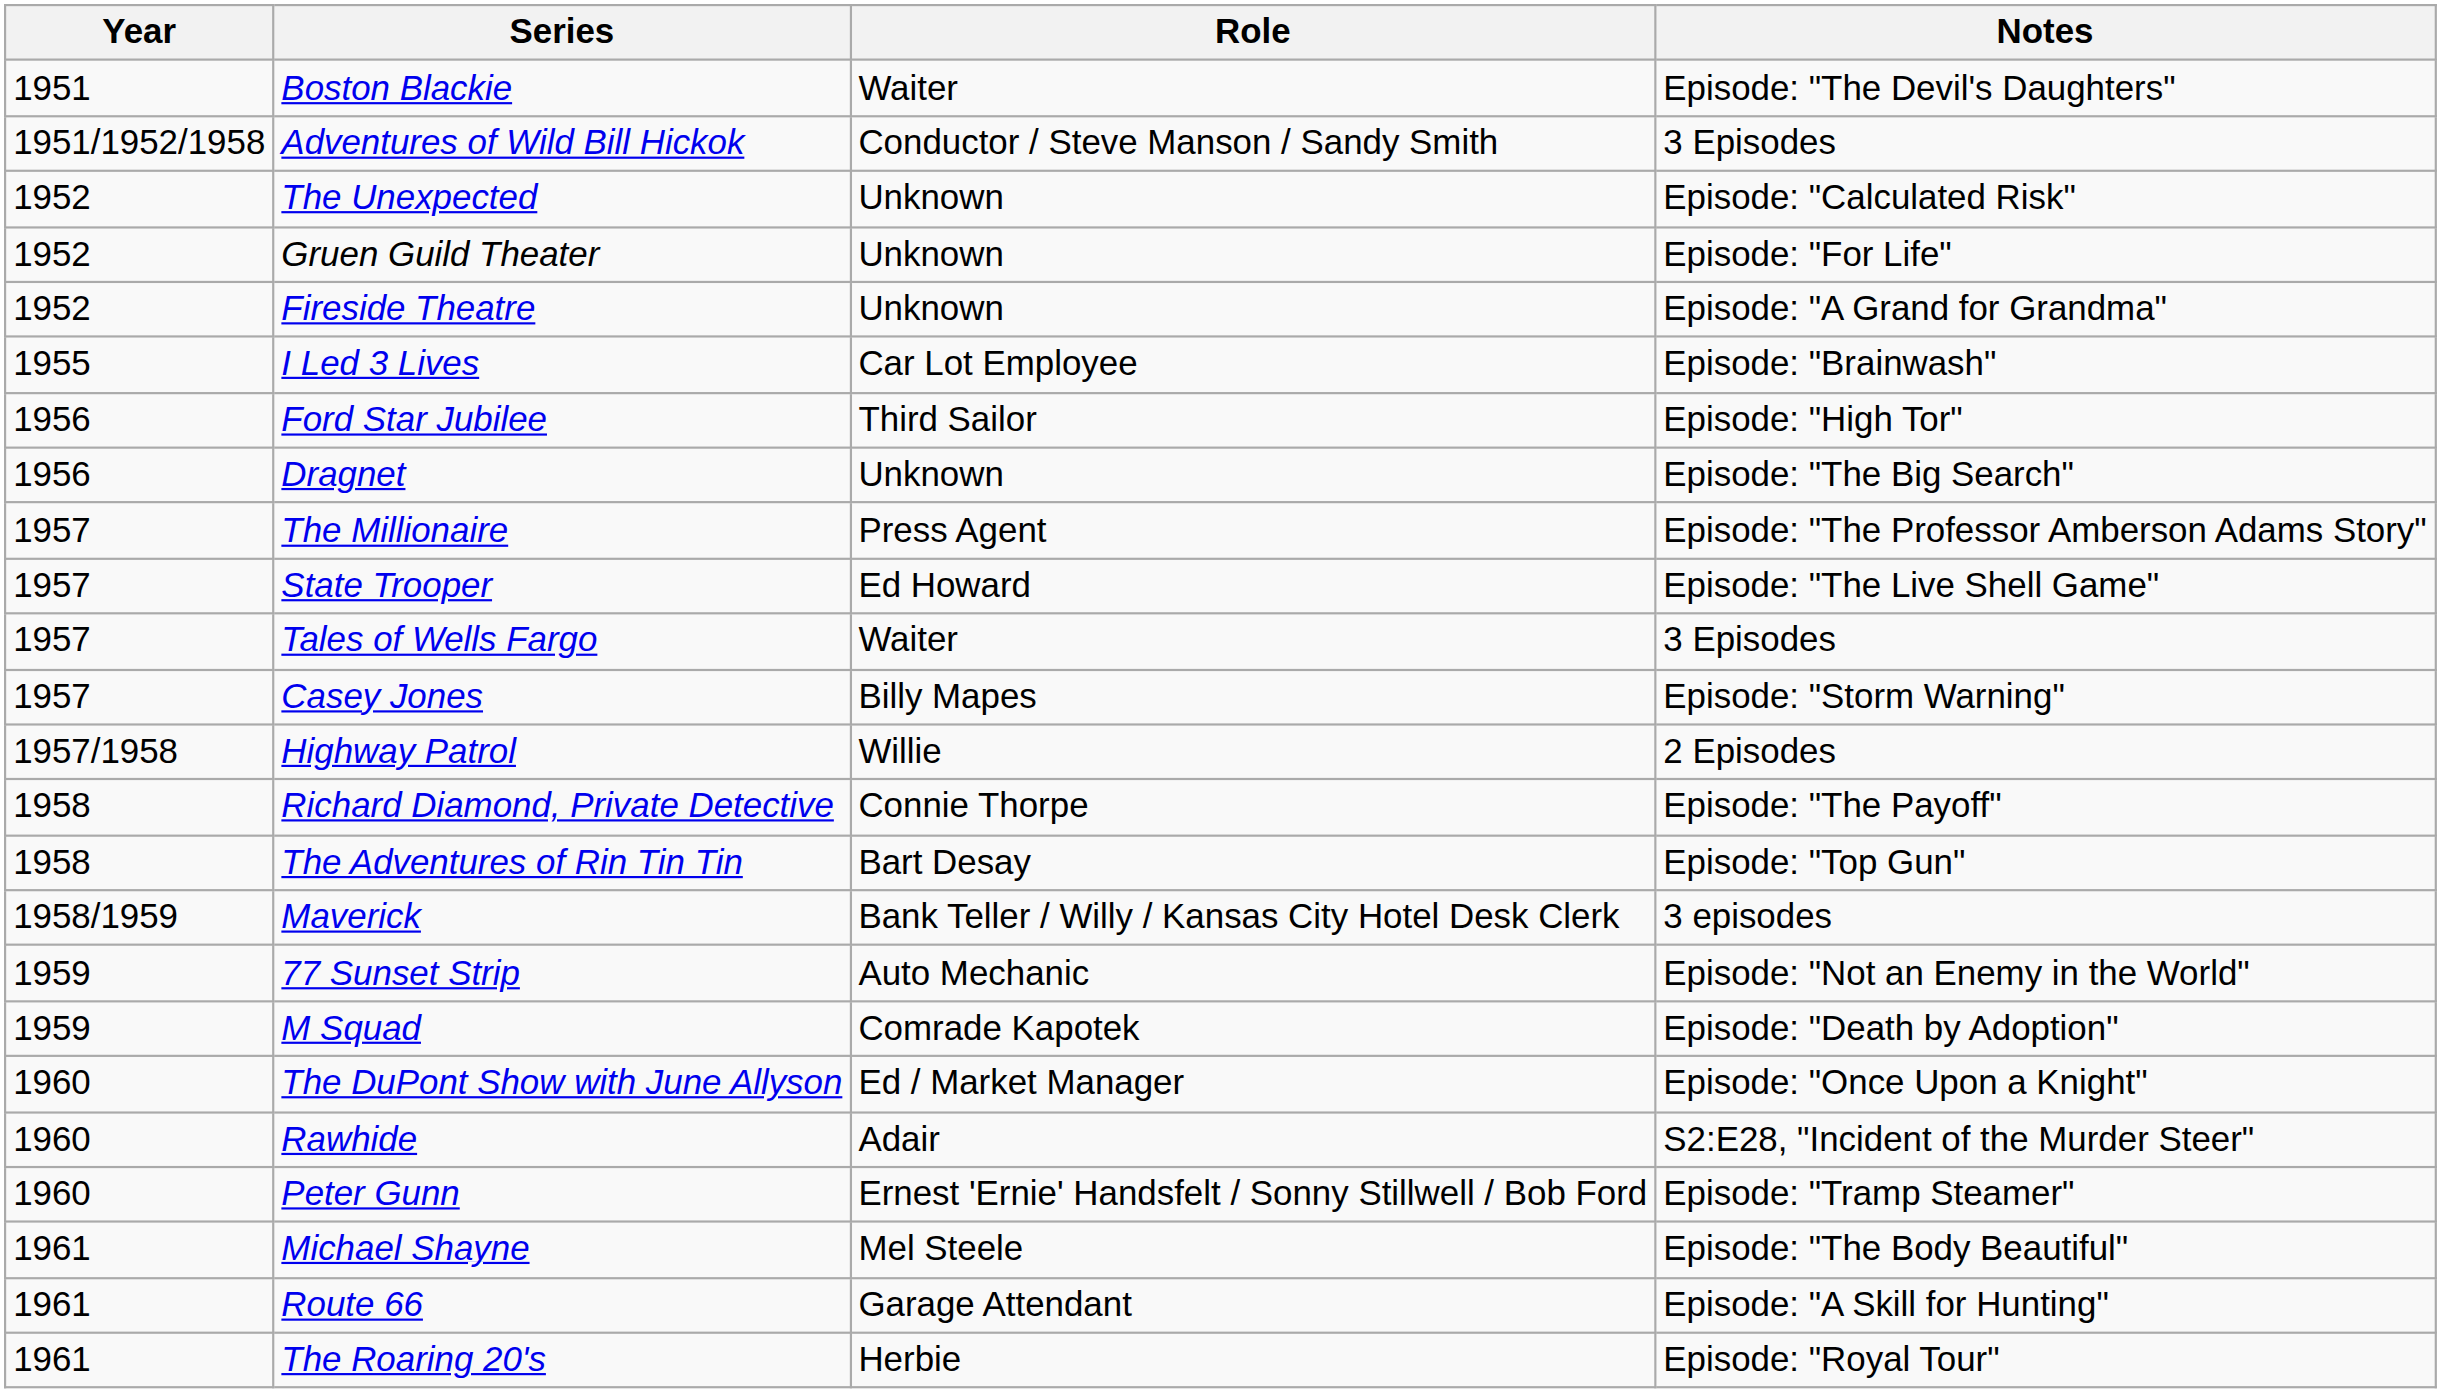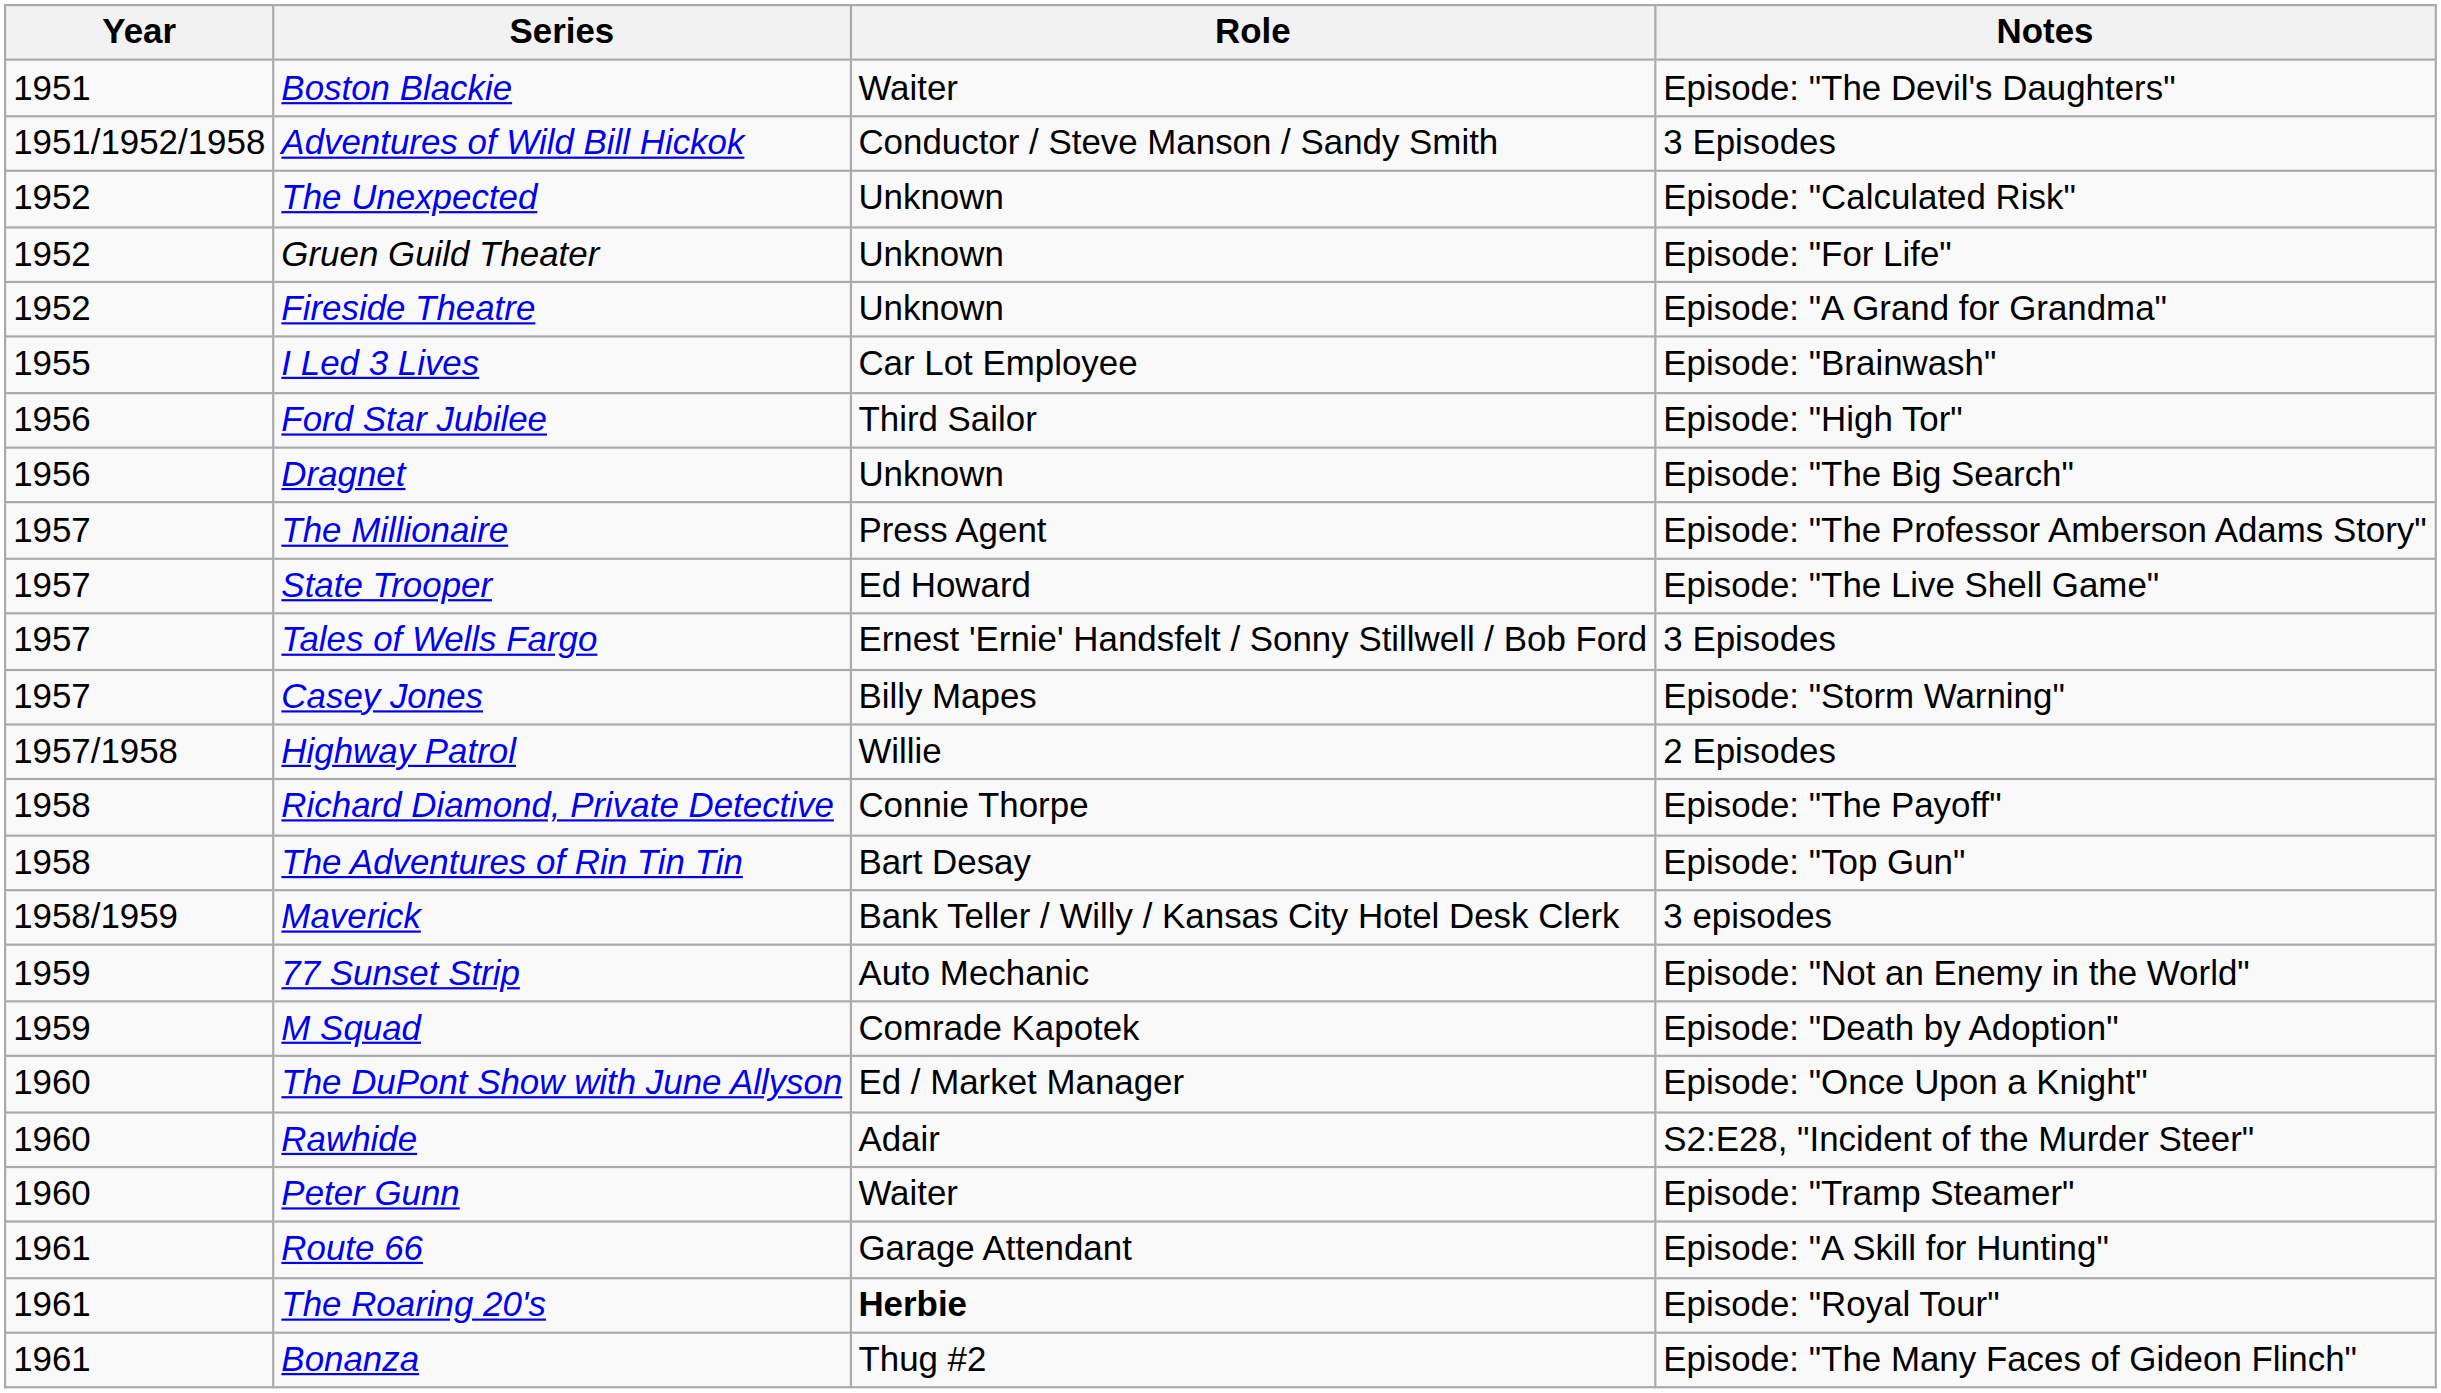 <table class="wikitable">
 <tr>
 <th>Year</th>
 <th>Series</th>
 <th>Role</th>
 <th>Notes</th>
 </tr>
 <tr>
 <td>1951</td>
 <td><em><a href='#'>Boston Blackie</a></em></td>
 <td>Waiter</td>
 <td>Episode: "The Devil's Daughters"</td>
 </tr>
 <tr>
 <td>1951/1952/1958</td>
 <td><em><a href='#'>Adventures of Wild Bill Hickok </a></em></td>
 <td>Conductor / Steve Manson / Sandy Smith</td>
 <td>3 Episodes</td>
 </tr>
 <tr>
 <td>1952</td>
 <td><em><a href='#'>The Unexpected</a></em></td>
 <td>Unknown</td>
 <td>Episode: "Calculated Risk"</td>
 </tr>
 <tr>
 <td>1952</td>
 <td><em>Gruen Guild Theater</em></td>
 <td>Unknown</td>
 <td>Episode: "For Life"</td>
 </tr>
 <tr>
 <td>1952</td>
 <td><em><a href='#'>Fireside Theatre</a></em></td>
 <td>Unknown</td>
 <td>Episode: "A Grand for Grandma"</td>
 </tr>
 <tr>
 <td>1955</td>
 <td><em><a href='#'>I Led 3 Lives</a></em></td>
 <td>Car Lot Employee</td>
 <td>Episode: "Brainwash"</td>
 </tr>
 <tr>
 <td>1956</td>
 <td><em><a href='#'>Ford Star Jubilee</a></em></td>
 <td>Third Sailor</td>
 <td>Episode: "High Tor"</td>
 </tr>
 <tr>
 <td>1956</td>
 <td><em><a href='#'>Dragnet</a></em></td>
 <td>Unknown</td>
 <td>Episode: "The Big Search"</td>
 </tr>
 <tr>
 <td>1957</td>
 <td><em><a href='#'>The Millionaire</a></em></td>
 <td>Press Agent</td>
 <td>Episode: "The Professor Amberson Adams Story"</td>
 </tr>
 <tr>
 <td>1957</td>
 <td><em><a href='#'>State Trooper</a></em></td>
 <td>Ed Howard</td>
 <td>Episode: "The Live Shell Game"</td>
 </tr>
 <tr>
 <td>1957</td>
 <td><em><a href='#'>Tales of Wells Fargo</a></em></td>
-<td>Waiter</td>
+<td>Ernest 'Ernie' Handsfelt / Sonny Stillwell / Bob Ford</td>
 <td>3 Episodes</td>
 </tr>
 <tr>
 <td>1957</td>
 <td><em><a href='#'>Casey Jones</a></em></td>
 <td>Billy Mapes</td>
 <td>Episode: "Storm Warning"</td>
 </tr>
 <tr>
 <td>1957/1958</td>
 <td><em><a href='#'>Highway Patrol</a></em></td>
 <td>Willie</td>
 <td>2 Episodes</td>
 </tr>
 <tr>
 <td>1958</td>
 <td><em><a href='#'>Richard Diamond, Private Detective</a></em></td>
 <td>Connie Thorpe</td>
 <td>Episode: "The Payoff"</td>
 </tr>
 <tr>
 <td>1958</td>
 <td><em><a href='#'>The Adventures of Rin Tin Tin</a></em></td>
 <td>Bart Desay</td>
 <td>Episode: "Top Gun"</td>
 </tr>
 <tr>
 <td>1958/1959</td>
 <td><em><a href='#'>Maverick</a></em></td>
 <td>Bank Teller / Willy / Kansas City Hotel Desk Clerk</td>
 <td>3 episodes</td>
 </tr>
 <tr>
 <td>1959</td>
 <td><em><a href='#'>77 Sunset Strip </a></em></td>
 <td>Auto Mechanic</td>
 <td>Episode: "Not an Enemy in the World"</td>
 </tr>
 <tr>
 <td>1959</td>
 <td><em><a href='#'>M Squad</a></em></td>
 <td>Comrade Kapotek</td>
 <td>Episode: "Death by Adoption"</td>
 </tr>
 <tr>
 <td>1960</td>
 <td><em><a href='#'>The DuPont Show with June Allyson</a></em></td>
 <td>Ed / Market Manager</td>
 <td>Episode: "Once Upon a Knight"</td>
 </tr>
 <tr>
 <td>1960</td>
 <td><em><a href='#'>Rawhide</a></em></td>
 <td>Adair</td>
 <td>S2:E28, "Incident of the Murder Steer"</td>
 </tr>
 <tr>
 <td>1960</td>
 <td><em><a href='#'>Peter Gunn</a></em></td>
-<td>Ernest 'Ernie' Handsfelt / Sonny Stillwell / Bob Ford</td>
+<td>Waiter</td>
 <td>Episode: "Tramp Steamer"</td>
-</tr>
-<tr>
-<td>1961</td>
-<td><em><a href='#'>Michael Shayne</a></em></td>
-<td>Mel Steele</td>
-<td>Episode: "The Body Beautiful"</td>
 </tr>
 <tr>
 <td>1961</td>
 <td><em><a href='#'>Route 66</a></em></td>
 <td>Garage Attendant</td>
 <td>Episode: "A Skill for Hunting"</td>
 </tr>
 <tr>
 <td>1961</td>
 <td><em><a href='#'>The Roaring 20's</a></em></td>
-<td>Herbie</td>
+<td><strong>Herbie</strong></td>
 <td>Episode: "Royal Tour"</td>
 </tr>
+<tr>
+<td>1961</td>
+<td><em><a href='#'>Bonanza</a></em></td>
+<td>Thug #2</td>
+<td>Episode: "The Many Faces of Gideon Flinch"</td>
+</tr>
 </table>
